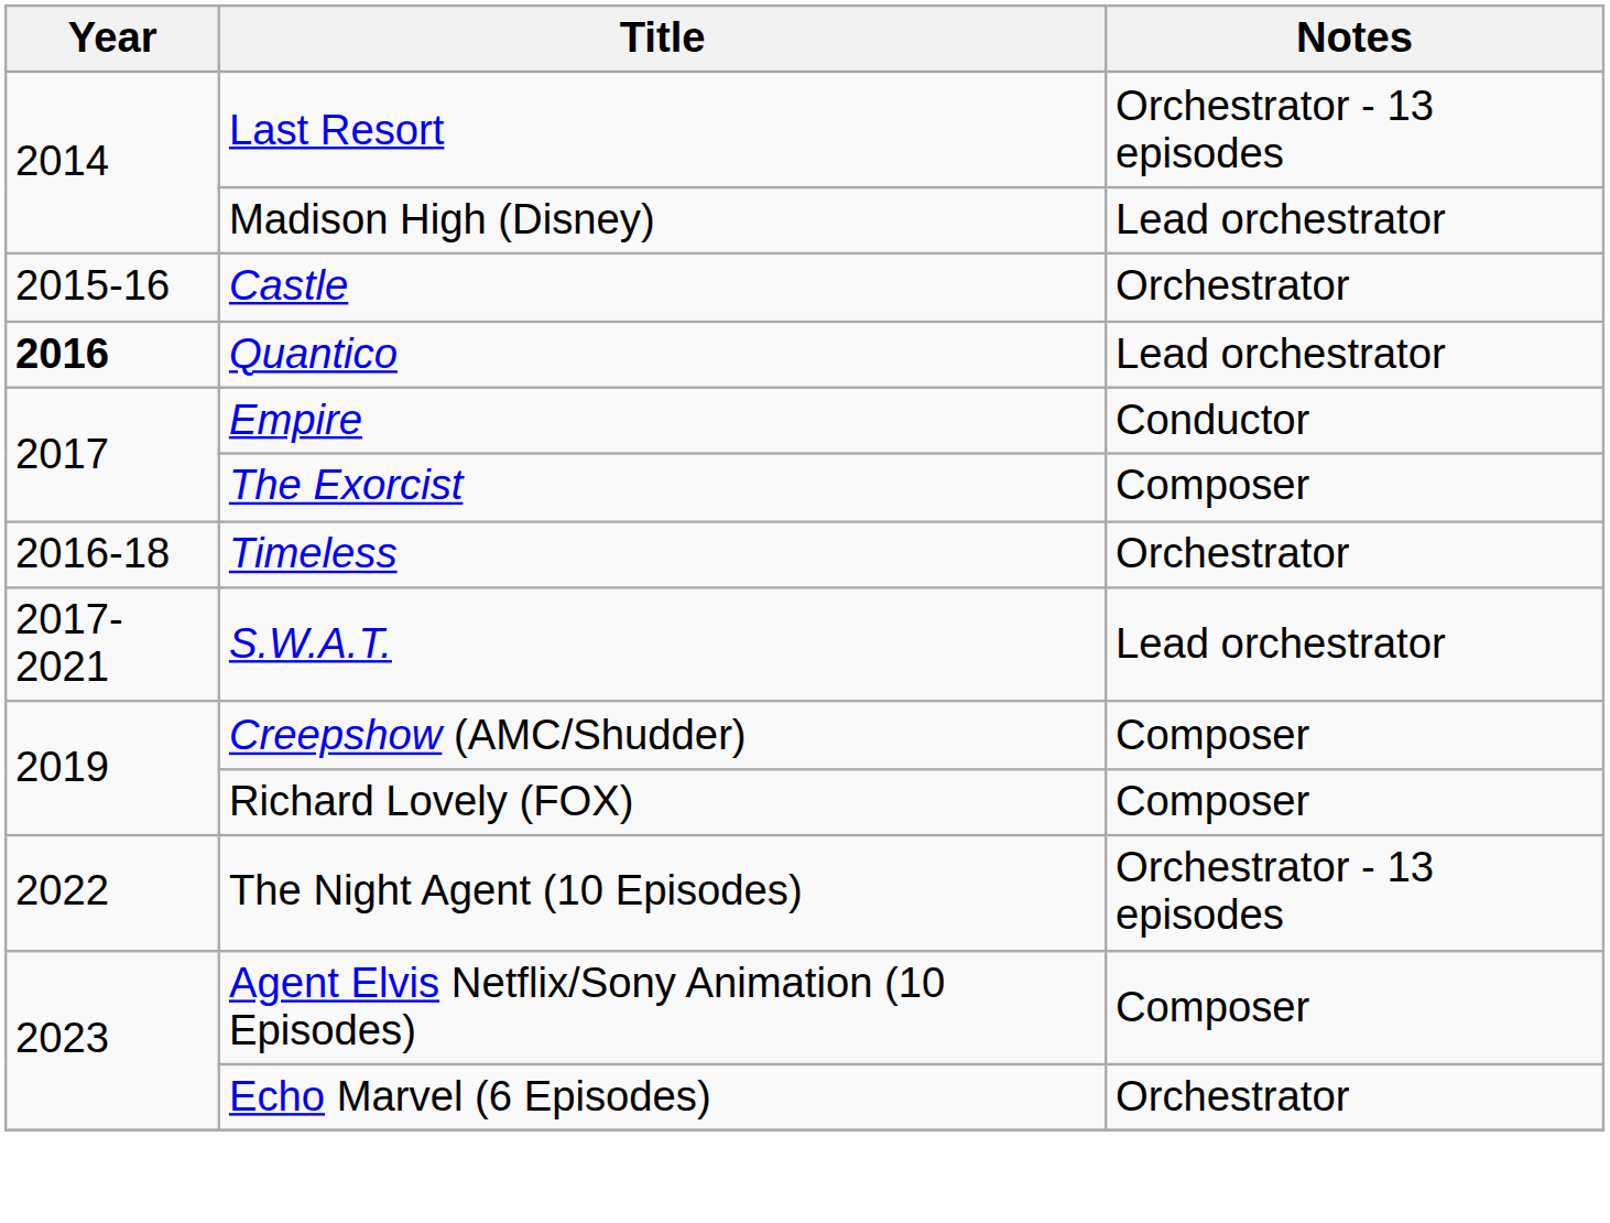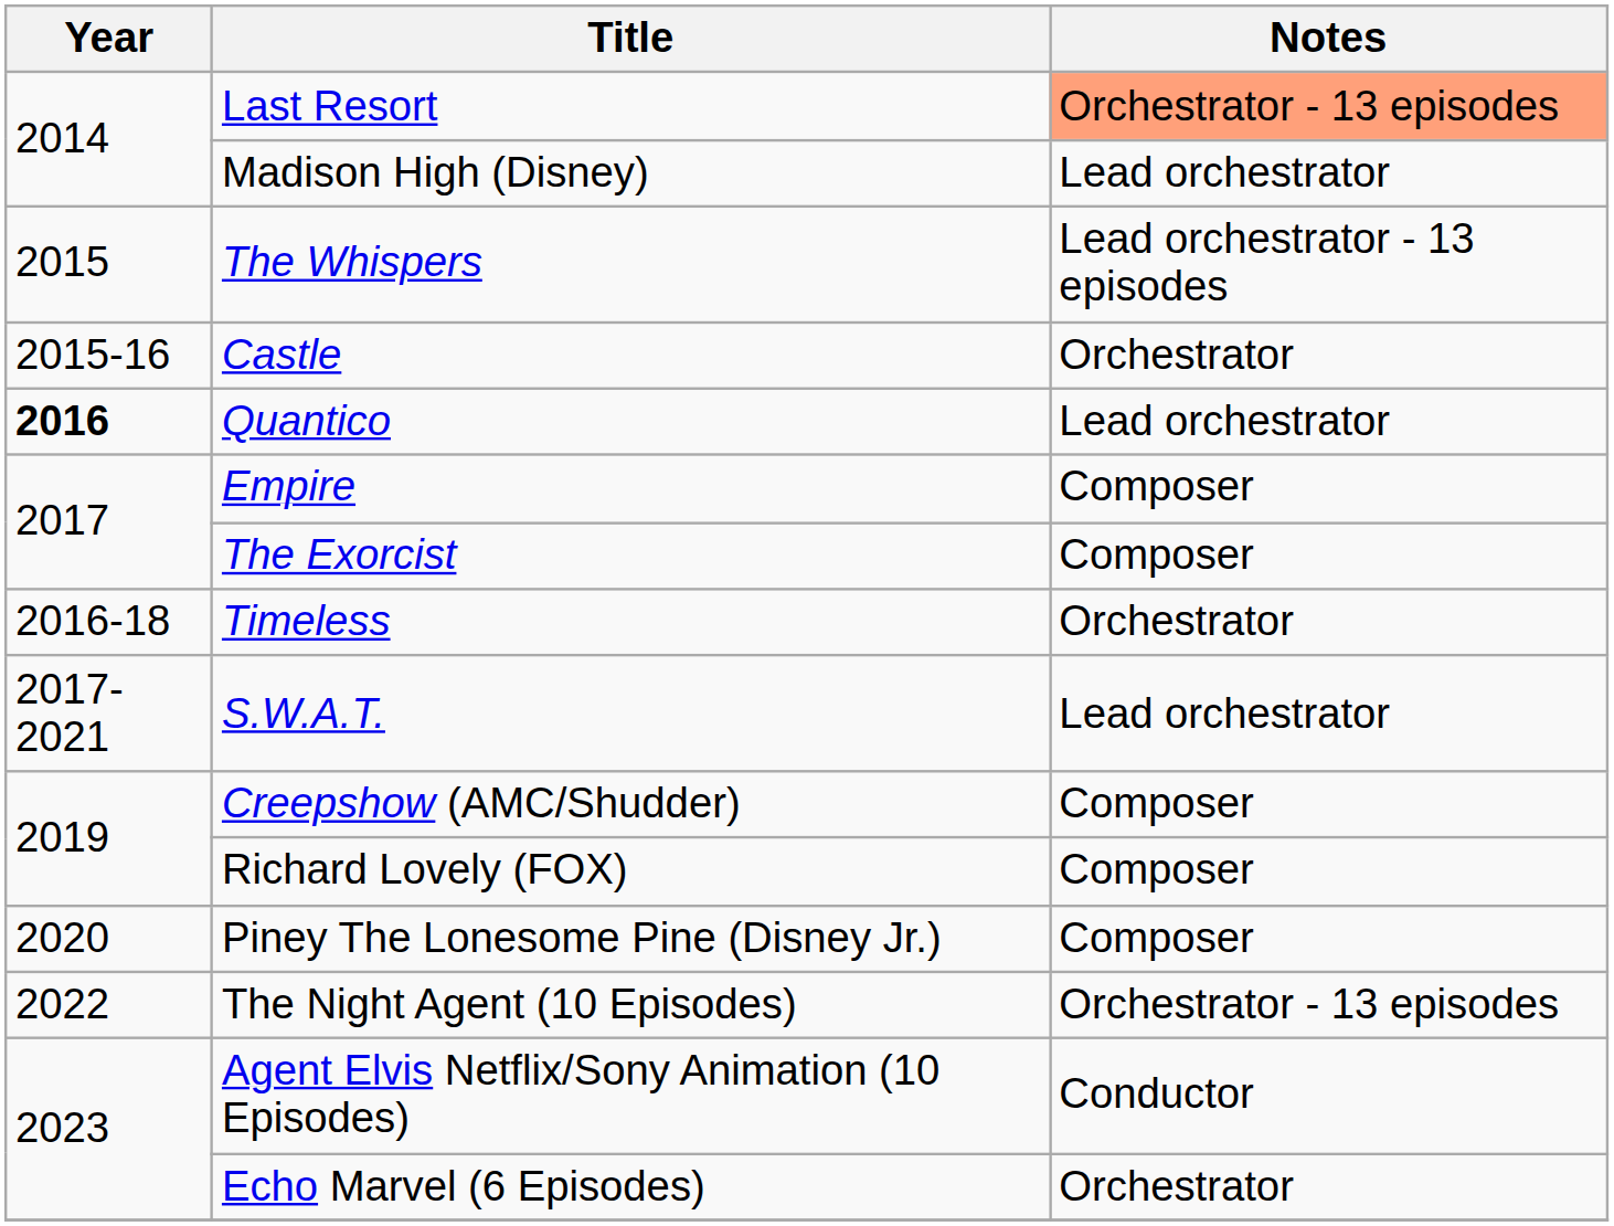 <table class="wikitable">
 <tr>
 <th>Year</th>
 <th>Title</th>
 <th>Notes</th>
 </tr>
 <tr>
 <td rowspan="2">2014</td>
 <td><a href='#'>Last Resort</a></td>
-<td>Orchestrator - 13 episodes</td>
+<td style="background: lightsalmon;">Orchestrator - 13 episodes</td>
 </tr>
 <tr>
 <td>Madison High (Disney)</td>
 <td>Lead orchestrator</td>
+</tr>
+<tr>
+<td rowspan="1">2015</td>
+<td><em><a href='#'>The Whispers</a></em></td>
+<td>Lead orchestrator - 13 episodes</td>
 </tr>
 <tr>
 <td>2015-16</td>
 <td><em><a href='#'>Castle</a></em></td>
 <td>Orchestrator</td>
 </tr>
 <tr>
 <td><strong>2016</strong></td>
 <td><em><a href='#'>Quantico</a></em></td>
 <td>Lead orchestrator</td>
 </tr>
 <tr>
 <td rowspan="2">2017</td>
 <td><em><a href='#'>Empire</a></em></td>
-<td>Conductor</td>
+<td>Composer</td>
 </tr>
 <tr>
 <td><em><a href='#'>The Exorcist</a></em></td>
 <td>Composer</td>
 </tr>
 <tr>
 <td>2016-18</td>
 <td><em><a href='#'>Timeless</a></em></td>
 <td>Orchestrator</td>
 </tr>
 <tr>
 <td rowspan="1">2017-2021</td>
 <td><em><a href='#'>S.W.A.T.</a></em></td>
 <td>Lead orchestrator</td>
 </tr>
 <tr>
 <td rowspan="2">2019</td>
 <td><em><a href='#'>Creepshow</a></em> (AMC/Shudder)</td>
 <td>Composer</td>
 </tr>
 <tr>
 <td>Richard Lovely (FOX)</td>
 <td>Composer</td>
 </tr>
 <tr>
+<td rowspan="1">2020</td>
+<td>Piney The Lonesome Pine (Disney Jr.)</td>
+<td>Composer</td>
+</tr>
+<tr>
 <td rowspan="1">2022</td>
 <td>The Night Agent (10 Episodes)</td>
 <td>Orchestrator - 13 episodes</td>
 </tr>
 <tr>
 <td rowspan="2">2023</td>
 <td><a href='#'>Agent Elvis</a> Netflix/Sony Animation (10 Episodes)</td>
-<td>Composer</td>
+<td>Conductor</td>
 </tr>
 <tr>
 <td><a href='#'>Echo</a> Marvel (6 Episodes)</td>
 <td>Orchestrator</td>
 </tr>
 <tr>
 </tr>
 </table>
